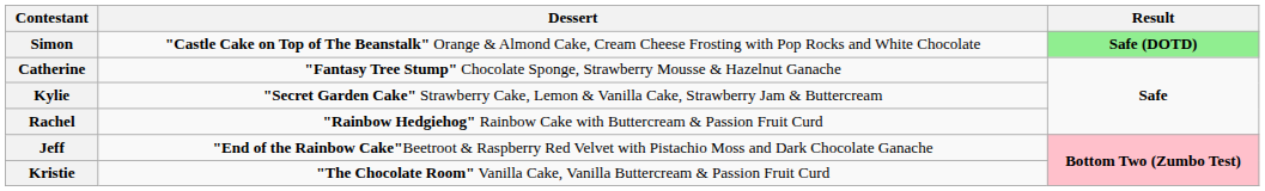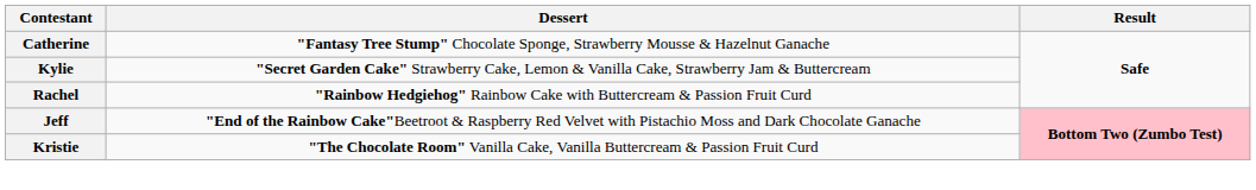 <table class="wikitable plainrowheaders" style="text-align:center; font-size:90%; width:80em;">
 <tr>
 <th>Contestant</th>
 <th>Dessert</th>
 <th>Result</th>
-</tr>
-<tr>
-<th>Simon</th>
-<td><strong>"Castle Cake on Top of The Beanstalk"</strong> Orange & Almond Cake, Cream Cheese Frosting with Pop Rocks and White Chocolate</td>
-<td style="background:lightgreen;"><strong>Safe (DOTD)</strong></td>
 </tr>
 <tr>
 <th>Catherine</th>
 <td><strong>"Fantasy Tree Stump"</strong> Chocolate Sponge, Strawberry Mousse & Hazelnut Ganache</td>
 <td rowspan="3"><strong>Safe</strong></td>
 </tr>
 <tr>
 <th>Kylie</th>
 <td><strong>"Secret Garden Cake"</strong> Strawberry Cake, Lemon & Vanilla Cake, Strawberry Jam & Buttercream</td>
 </tr>
 <tr>
 <th>Rachel</th>
 <td><strong>"Rainbow Hedgiehog"</strong> Rainbow Cake with Buttercream & Passion Fruit Curd</td>
 </tr>
 <tr>
 <th>Jeff</th>
 <td><strong>"End of the Rainbow Cake"</strong>Beetroot & Raspberry Red Velvet with Pistachio Moss and Dark Chocolate Ganache</td>
 <td rowspan="2" style="background:pink;"><strong>Bottom Two (Zumbo Test)</strong></td>
 </tr>
 <tr>
 <th>Kristie</th>
 <td><strong>"The Chocolate Room"</strong> Vanilla Cake, Vanilla Buttercream & Passion Fruit Curd</td>
 </tr>
 </table>
